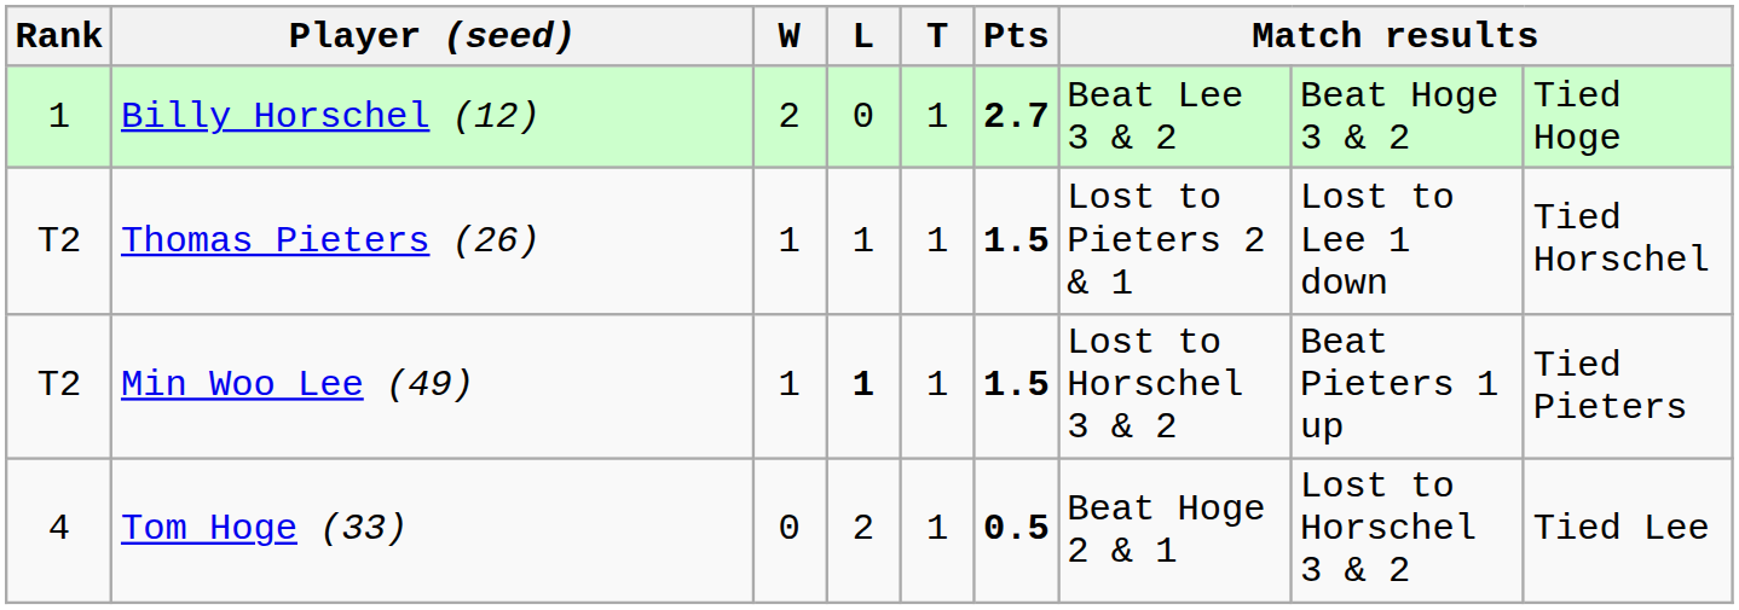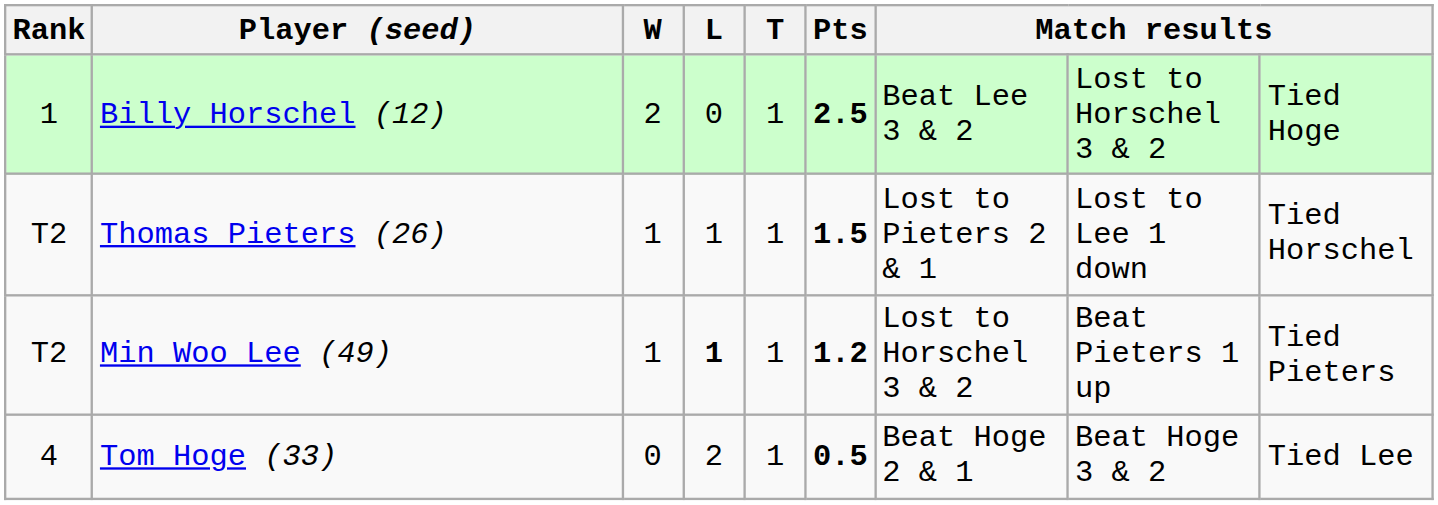 <table class="wikitable" style="text-align:center">
 <tr>
 <th width="20">Rank</th>
 <th width="220">Player <em>(seed)</em></th>
 <th width="20">W</th>
 <th width="20">L</th>
 <th width="20">T</th>
 <th width="20">Pts</th>
 <th colspan=3>Match results</th>
 </tr>
 <tr style="background:#cfc">
 <td>1</td>
 <td align=left> <a href='#'>Billy Horschel</a> <em>(12)</em></td>
 <td>2</td>
 <td>0</td>
 <td>1</td>
-<td><strong>2.7</strong></td>
+<td><strong>2.5</strong></td>
 <td align=left>Beat Lee 3 & 2</td>
-<td align=left>Beat Hoge 3 & 2</td>
+<td align=left>Lost to Horschel 3 & 2</td>
 <td align=left>Tied Hoge</td>
 </tr>
 <tr>
 <td>T2</td>
 <td align=left> <a href='#'>Thomas Pieters</a> <em>(26)</em></td>
 <td>1</td>
 <td>1</td>
 <td>1</td>
 <td><strong>1.5</strong></td>
 <td align=left>Lost to Pieters 2 & 1</td>
 <td align=left>Lost to Lee 1 down</td>
 <td align=left>Tied Horschel</td>
 </tr>
 <tr>
 <td>T2</td>
 <td align=left> <a href='#'>Min Woo Lee</a> <em>(49)</em></td>
 <td>1</td>
 <td><strong>1</strong></td>
 <td>1</td>
-<td><strong>1.5</strong></td>
+<td><strong>1.2</strong></td>
 <td align=left>Lost to Horschel 3 & 2</td>
 <td align=left>Beat Pieters 1 up</td>
 <td align=left>Tied Pieters</td>
 </tr>
 <tr>
 <td>4</td>
 <td align=left> <a href='#'>Tom Hoge</a> <em>(33)</em></td>
 <td>0</td>
 <td>2</td>
 <td>1</td>
 <td><strong>0.5</strong></td>
 <td align=left>Beat Hoge 2 & 1</td>
-<td align=left>Lost to Horschel 3 & 2</td>
+<td align=left>Beat Hoge 3 & 2</td>
 <td align=left>Tied Lee</td>
 </tr>
 </table>
